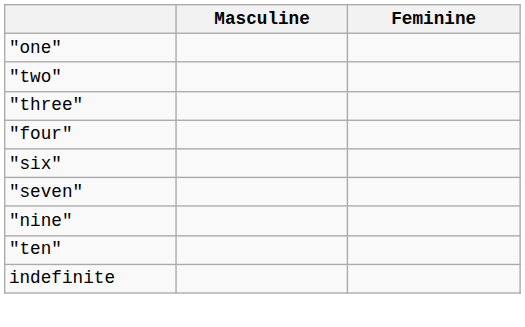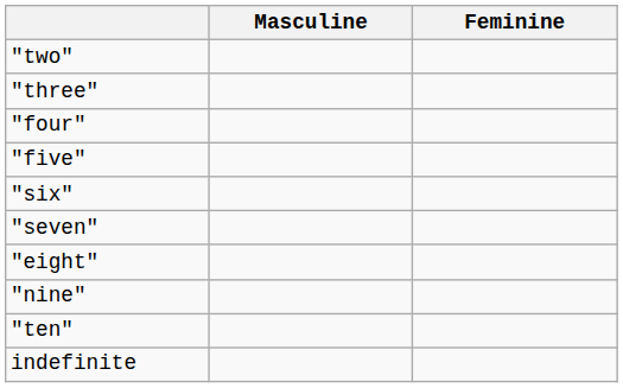 <table class="wikitable" border="1">
 <tr>
 <th width="120"></th>
 <th width="120">Masculine</th>
 <th width="120">Feminine</th>
-</tr>
-<tr>
-<td>"one"</td>
-<td></td>
-<td></td>
 </tr>
 <tr>
 <td>"two"</td>
 <td></td>
 <td></td>
 </tr>
 <tr>
 <td>"three"</td>
 <td></td>
 <td></td>
 </tr>
 <tr>
 <td>"four"</td>
 <td></td>
 <td></td>
 </tr>
 <tr>
+<td>"five"</td>
+<td></td>
+<td></td>
+</tr>
+<tr>
 <td>"six"</td>
 <td></td>
 <td></td>
 </tr>
 <tr>
 <td>"seven"</td>
+<td></td>
+<td></td>
+</tr>
+<tr>
+<td>"eight"</td>
 <td></td>
 <td></td>
 </tr>
 <tr>
 <td>"nine"</td>
 <td></td>
 <td></td>
 </tr>
 <tr>
 <td>"ten"</td>
 <td></td>
 <td></td>
 </tr>
 <tr>
 <td>indefinite</td>
 <td></td>
 <td></td>
 </tr>
 </table>
